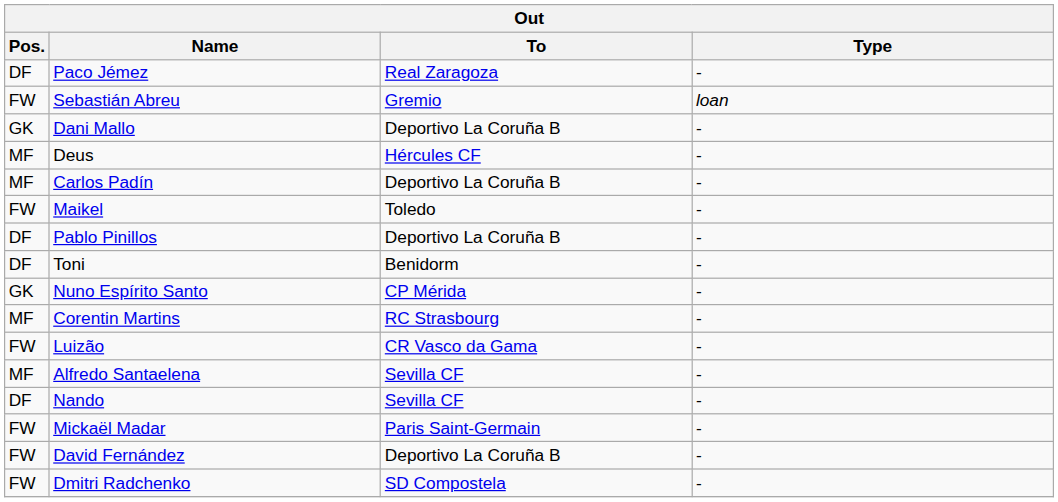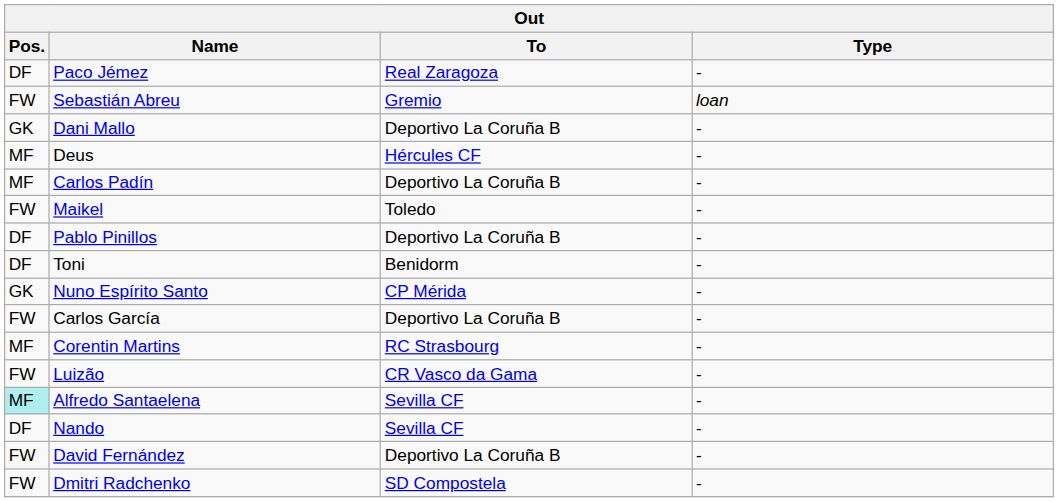 <table class="wikitable" style="font-size:90%;width:99%;">
 <tr>
 <th colspan="4">Out</th>
 </tr>
 <tr>
 <th width=3%>Pos.</th>
 <th width=32%>Name</th>
 <th width=30%>To</th>
 <th width=35%>Type</th>
 </tr>
 <tr>
 <td>DF</td>
 <td><a href='#'>Paco Jémez</a></td>
 <td><a href='#'>Real Zaragoza</a></td>
 <td>-</td>
 </tr>
 <tr>
 <td>FW</td>
 <td><a href='#'>Sebastián Abreu</a></td>
 <td><a href='#'>Gremio</a></td>
 <td><em>loan</em></td>
 </tr>
 <tr>
 <td>GK</td>
 <td><a href='#'>Dani Mallo</a></td>
 <td>Deportivo La Coruña B</td>
 <td>-</td>
 </tr>
 <tr>
 <td>MF</td>
 <td>Deus</td>
 <td><a href='#'>Hércules CF</a></td>
 <td>-</td>
 </tr>
 <tr>
 <td>MF</td>
 <td><a href='#'>Carlos Padín</a></td>
 <td>Deportivo La Coruña B</td>
 <td>-</td>
 </tr>
 <tr>
 <td>FW</td>
 <td><a href='#'>Maikel</a></td>
 <td>Toledo</td>
 <td>-</td>
 </tr>
 <tr>
 <td>DF</td>
 <td><a href='#'>Pablo Pinillos</a></td>
 <td>Deportivo La Coruña B</td>
 <td>-</td>
 </tr>
 <tr>
 <td>DF</td>
 <td>Toni</td>
 <td>Benidorm</td>
 <td>-</td>
 </tr>
 <tr>
 <td>GK</td>
 <td><a href='#'>Nuno Espírito Santo</a></td>
 <td><a href='#'>CP Mérida</a></td>
 <td>-</td>
 </tr>
 <tr>
+<td>FW</td>
+<td>Carlos García</td>
+<td>Deportivo La Coruña B</td>
+<td>-</td>
+</tr>
+<tr>
 <td>MF</td>
 <td><a href='#'>Corentin Martins</a></td>
 <td><a href='#'>RC Strasbourg</a></td>
 <td>-</td>
 </tr>
 <tr>
 <td>FW</td>
 <td><a href='#'>Luizão</a></td>
 <td><a href='#'>CR Vasco da Gama</a></td>
 <td>-</td>
 </tr>
 <tr>
-<td>MF</td>
+<td style="background: paleturquoise;">MF</td>
 <td><a href='#'>Alfredo Santaelena</a></td>
 <td><a href='#'>Sevilla CF</a></td>
 <td>-</td>
 </tr>
 <tr>
 <td>DF</td>
 <td><a href='#'>Nando</a></td>
 <td><a href='#'>Sevilla CF</a></td>
-<td>-</td>
-</tr>
-<tr>
-<td>FW</td>
-<td><a href='#'>Mickaël Madar</a></td>
-<td><a href='#'>Paris Saint-Germain</a></td>
 <td>-</td>
 </tr>
 <tr>
 <td>FW</td>
 <td><a href='#'>David Fernández</a></td>
 <td>Deportivo La Coruña B</td>
 <td>-</td>
 </tr>
 <tr>
 <td>FW</td>
 <td><a href='#'>Dmitri Radchenko</a></td>
 <td><a href='#'>SD Compostela</a></td>
 <td>-</td>
 </tr>
 <tr>
 </tr>
 </table>
